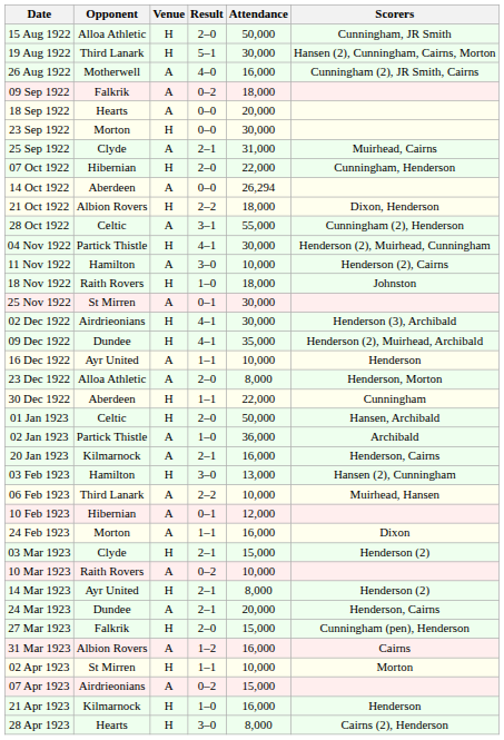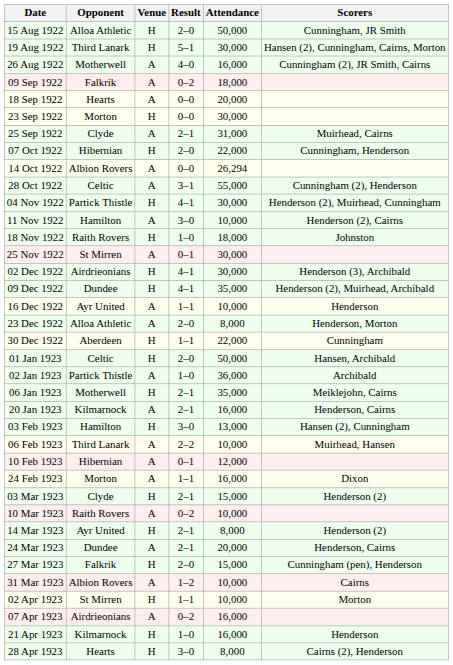 <table class="wikitable sortable" style="font-size:100%; text-align:center">
 <tr>
 <th>Date</th>
 <th>Opponent</th>
 <th>Venue</th>
 <th>Result</th>
 <th>Attendance</th>
 <th>Scorers</th>
 </tr>
 <tr bgcolor = "#EEFFEE">
 <td>15 Aug 1922</td>
 <td>Alloa Athletic</td>
 <td>H</td>
 <td>2–0</td>
 <td>50,000</td>
 <td>Cunningham, JR Smith</td>
 </tr>
 <tr bgcolor = "#EEFFEE">
 <td>19 Aug 1922</td>
 <td>Third Lanark</td>
 <td>H</td>
 <td>5–1</td>
 <td>30,000</td>
 <td>Hansen (2), Cunningham, Cairns, Morton</td>
 </tr>
 <tr bgcolor = "#EEFFEE">
 <td>26 Aug 1922</td>
 <td>Motherwell</td>
 <td>A</td>
 <td>4–0</td>
 <td>16,000</td>
 <td>Cunningham (2), JR Smith, Cairns</td>
 </tr>
 <tr bgcolor = "#FFEEEE">
 <td>09 Sep 1922</td>
 <td>Falkrik</td>
 <td>A</td>
 <td>0–2</td>
 <td>18,000</td>
 <td></td>
 </tr>
 <tr bgcolor = "#FFFFEE">
 <td>18 Sep 1922</td>
 <td>Hearts</td>
 <td>A</td>
 <td>0–0</td>
 <td>20,000</td>
 <td></td>
 </tr>
 <tr bgcolor = "#FFFFEE">
 <td>23 Sep 1922</td>
 <td>Morton</td>
 <td>H</td>
 <td>0–0</td>
 <td>30,000</td>
 <td></td>
 </tr>
 <tr bgcolor = "#EEFFEE">
 <td>25 Sep 1922</td>
 <td>Clyde</td>
 <td>A</td>
 <td>2–1</td>
 <td>31,000</td>
 <td>Muirhead, Cairns</td>
 </tr>
 <tr bgcolor = "#EEFFEE">
 <td>07 Oct 1922</td>
 <td>Hibernian</td>
 <td>H</td>
 <td>2–0</td>
 <td>22,000</td>
 <td>Cunningham, Henderson</td>
 </tr>
 <tr bgcolor = "#FFFFEE">
 <td>14 Oct 1922</td>
-<td>Aberdeen</td>
+<td>Albion Rovers</td>
 <td>A</td>
 <td>0–0</td>
 <td>26,294</td>
 <td></td>
-</tr>
-<tr bgcolor = "#FFFFEE">
-<td>21 Oct 1922</td>
-<td>Albion Rovers</td>
-<td>H</td>
-<td>2–2</td>
-<td>18,000</td>
-<td>Dixon, Henderson</td>
 </tr>
 <tr bgcolor = "#EEFFEE">
 <td>28 Oct 1922</td>
 <td>Celtic</td>
 <td>A</td>
 <td>3–1</td>
 <td>55,000</td>
 <td>Cunningham (2), Henderson</td>
 </tr>
 <tr bgcolor = "#EEFFEE">
 <td>04 Nov 1922</td>
 <td>Partick Thistle</td>
 <td>H</td>
 <td>4–1</td>
 <td>30,000</td>
 <td>Henderson (2), Muirhead, Cunningham</td>
 </tr>
 <tr bgcolor = "#EEFFEE">
 <td>11 Nov 1922</td>
 <td>Hamilton</td>
 <td>A</td>
 <td>3–0</td>
 <td>10,000</td>
 <td>Henderson (2), Cairns</td>
 </tr>
 <tr bgcolor = "#EEFFEE">
 <td>18 Nov 1922</td>
 <td>Raith Rovers</td>
 <td>H</td>
 <td>1–0</td>
 <td>18,000</td>
 <td>Johnston</td>
 </tr>
 <tr bgcolor = "#FFEEEE">
 <td>25 Nov 1922</td>
 <td>St Mirren</td>
 <td>A</td>
 <td>0–1</td>
 <td>30,000</td>
 <td></td>
 </tr>
 <tr bgcolor = "#EEFFEE">
 <td>02 Dec 1922</td>
 <td>Airdrieonians</td>
 <td>H</td>
 <td>4–1</td>
 <td>30,000</td>
 <td>Henderson (3), Archibald</td>
 </tr>
 <tr bgcolor = "#EEFFEE">
 <td>09 Dec 1922</td>
 <td>Dundee</td>
 <td>H</td>
 <td>4–1</td>
 <td>35,000</td>
 <td>Henderson (2), Muirhead, Archibald</td>
 </tr>
 <tr bgcolor = "#FFFFEE">
 <td>16 Dec 1922</td>
 <td>Ayr United</td>
 <td>A</td>
 <td>1–1</td>
 <td>10,000</td>
 <td>Henderson</td>
 </tr>
 <tr bgcolor = "#EEFFEE">
 <td>23 Dec 1922</td>
 <td>Alloa Athletic</td>
 <td>A</td>
 <td>2–0</td>
 <td>8,000</td>
 <td>Henderson, Morton</td>
 </tr>
 <tr bgcolor = "#FFFFEE">
 <td>30 Dec 1922</td>
 <td>Aberdeen</td>
 <td>H</td>
 <td>1–1</td>
 <td>22,000</td>
 <td>Cunningham</td>
 </tr>
 <tr bgcolor = "#EEFFEE">
 <td>01 Jan 1923</td>
 <td>Celtic</td>
 <td>H</td>
 <td>2–0</td>
 <td>50,000</td>
 <td>Hansen, Archibald</td>
 </tr>
 <tr bgcolor = "#EEFFEE">
 <td>02 Jan 1923</td>
 <td>Partick Thistle</td>
 <td>A</td>
 <td>1–0</td>
 <td>36,000</td>
 <td>Archibald</td>
 </tr>
 <tr bgcolor = "#EEFFEE">
+<td>06 Jan 1923</td>
+<td>Motherwell</td>
+<td>H</td>
+<td>2–1</td>
+<td>35,000</td>
+<td>Meiklejohn, Cairns</td>
+</tr>
+<tr bgcolor = "#EEFFEE">
 <td>20 Jan 1923</td>
 <td>Kilmarnock</td>
 <td>A</td>
 <td>2–1</td>
 <td>16,000</td>
 <td>Henderson, Cairns</td>
 </tr>
 <tr bgcolor = "#EEFFEE">
 <td>03 Feb 1923</td>
 <td>Hamilton</td>
 <td>H</td>
 <td>3–0</td>
 <td>13,000</td>
 <td>Hansen (2), Cunningham</td>
 </tr>
 <tr bgcolor = "#FFFFEE">
 <td>06 Feb 1923</td>
 <td>Third Lanark</td>
 <td>A</td>
 <td>2–2</td>
 <td>10,000</td>
 <td>Muirhead, Hansen</td>
 </tr>
 <tr bgcolor = "#FFEEEE">
 <td>10 Feb 1923</td>
 <td>Hibernian</td>
 <td>A</td>
 <td>0–1</td>
 <td>12,000</td>
 <td></td>
 </tr>
 <tr bgcolor = "#FFFFEE">
 <td>24 Feb 1923</td>
 <td>Morton</td>
 <td>A</td>
 <td>1–1</td>
 <td>16,000</td>
 <td>Dixon</td>
 </tr>
 <tr bgcolor = "#EEFFEE">
 <td>03 Mar 1923</td>
 <td>Clyde</td>
 <td>H</td>
 <td>2–1</td>
 <td>15,000</td>
 <td>Henderson (2)</td>
 </tr>
 <tr bgcolor = "#FFEEEE">
 <td>10 Mar 1923</td>
 <td>Raith Rovers</td>
 <td>A</td>
 <td>0–2</td>
 <td>10,000</td>
 <td></td>
 </tr>
 <tr bgcolor = "#EEFFEE">
 <td>14 Mar 1923</td>
 <td>Ayr United</td>
 <td>H</td>
 <td>2–1</td>
 <td>8,000</td>
 <td>Henderson (2)</td>
 </tr>
 <tr bgcolor = "#EEFFEE">
 <td>24 Mar 1923</td>
 <td>Dundee</td>
 <td>A</td>
 <td>2–1</td>
 <td>20,000</td>
 <td>Henderson, Cairns</td>
 </tr>
 <tr bgcolor = "#EEFFEE">
 <td>27 Mar 1923</td>
 <td>Falkrik</td>
 <td>H</td>
 <td>2–0</td>
 <td>15,000</td>
 <td>Cunningham (pen), Henderson</td>
 </tr>
 <tr bgcolor = "#FFEEEE">
 <td>31 Mar 1923</td>
 <td>Albion Rovers</td>
 <td>A</td>
 <td>1–2</td>
-<td>16,000</td>
+<td>10,000</td>
 <td>Cairns</td>
 </tr>
 <tr bgcolor = "#FFFFEE">
 <td>02 Apr 1923</td>
 <td>St Mirren</td>
 <td>H</td>
 <td>1–1</td>
 <td>10,000</td>
 <td>Morton</td>
 </tr>
 <tr bgcolor = "#FFEEEE">
 <td>07 Apr 1923</td>
 <td>Airdrieonians</td>
 <td>A</td>
 <td>0–2</td>
-<td>15,000</td>
+<td>16,000</td>
 <td></td>
 </tr>
 <tr bgcolor = "#EEFFEE">
 <td>21 Apr 1923</td>
 <td>Kilmarnock</td>
 <td>H</td>
 <td>1–0</td>
 <td>16,000</td>
 <td>Henderson</td>
 </tr>
 <tr bgcolor = "#EEFFEE">
 <td>28 Apr 1923</td>
 <td>Hearts</td>
 <td>H</td>
 <td>3–0</td>
 <td>8,000</td>
 <td>Cairns (2), Henderson</td>
 </tr>
 </table>
